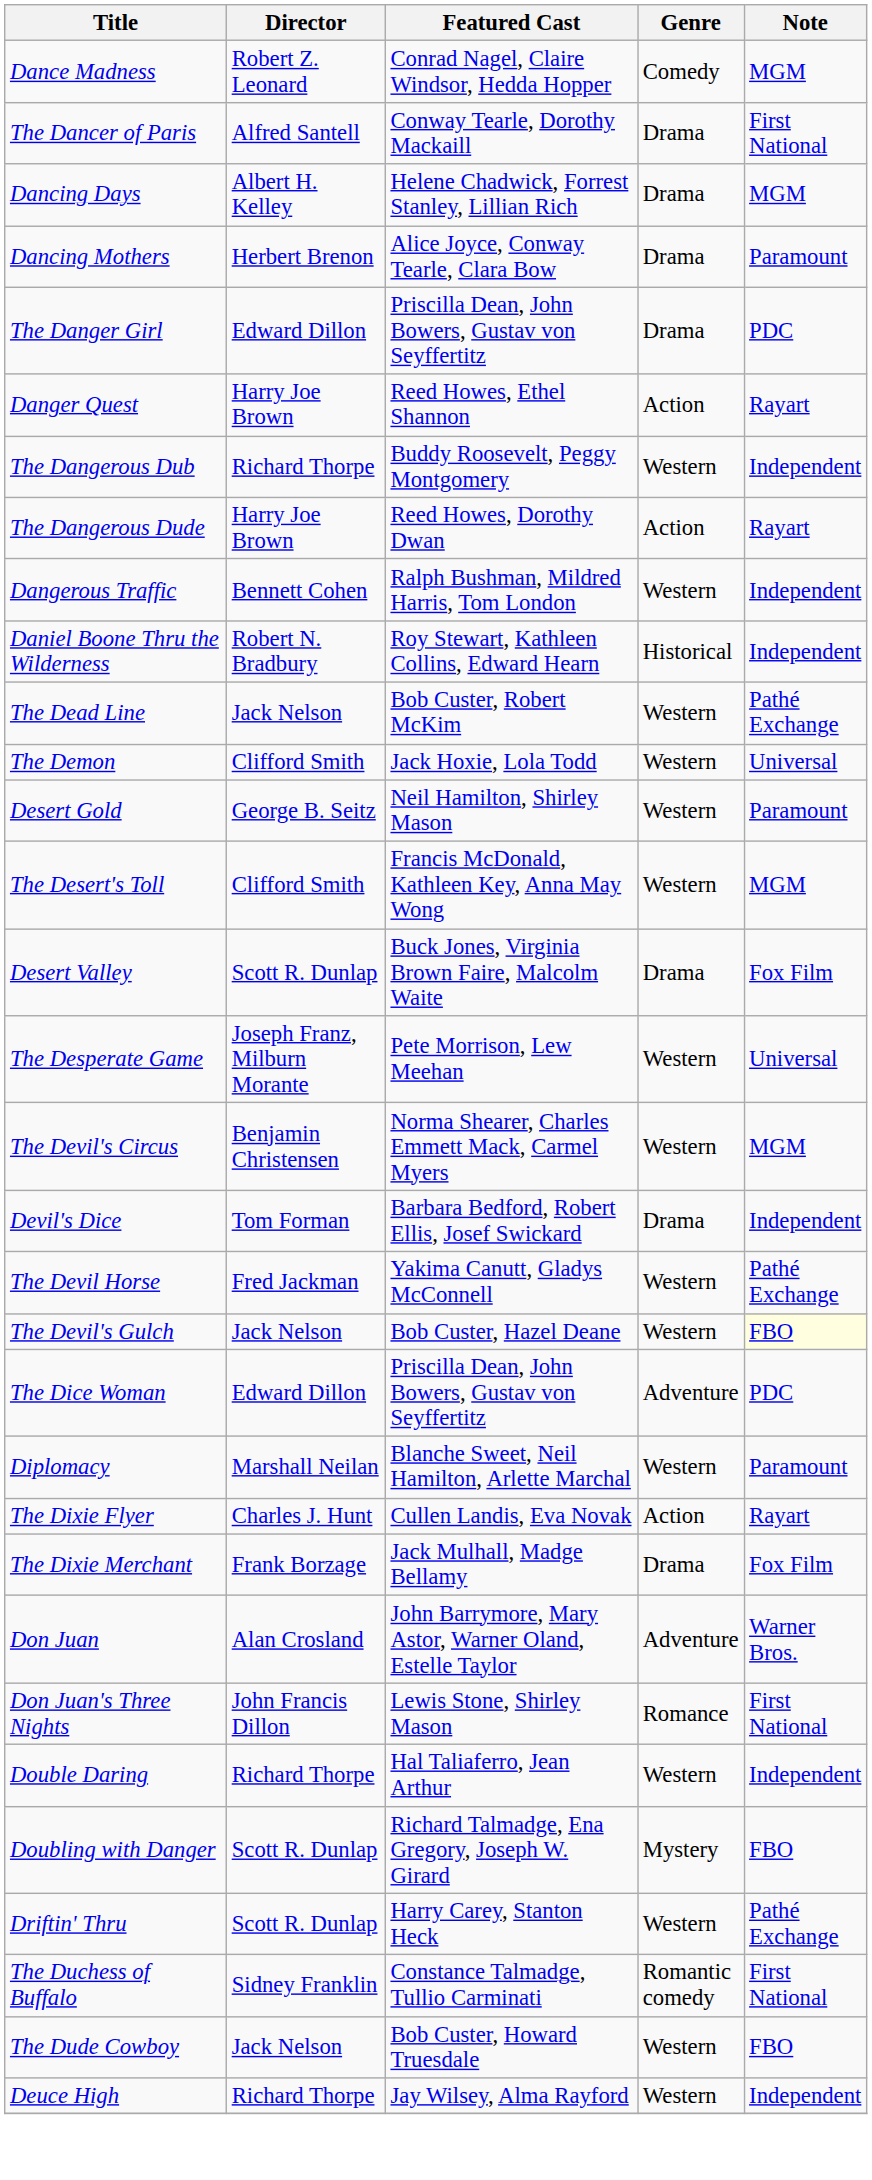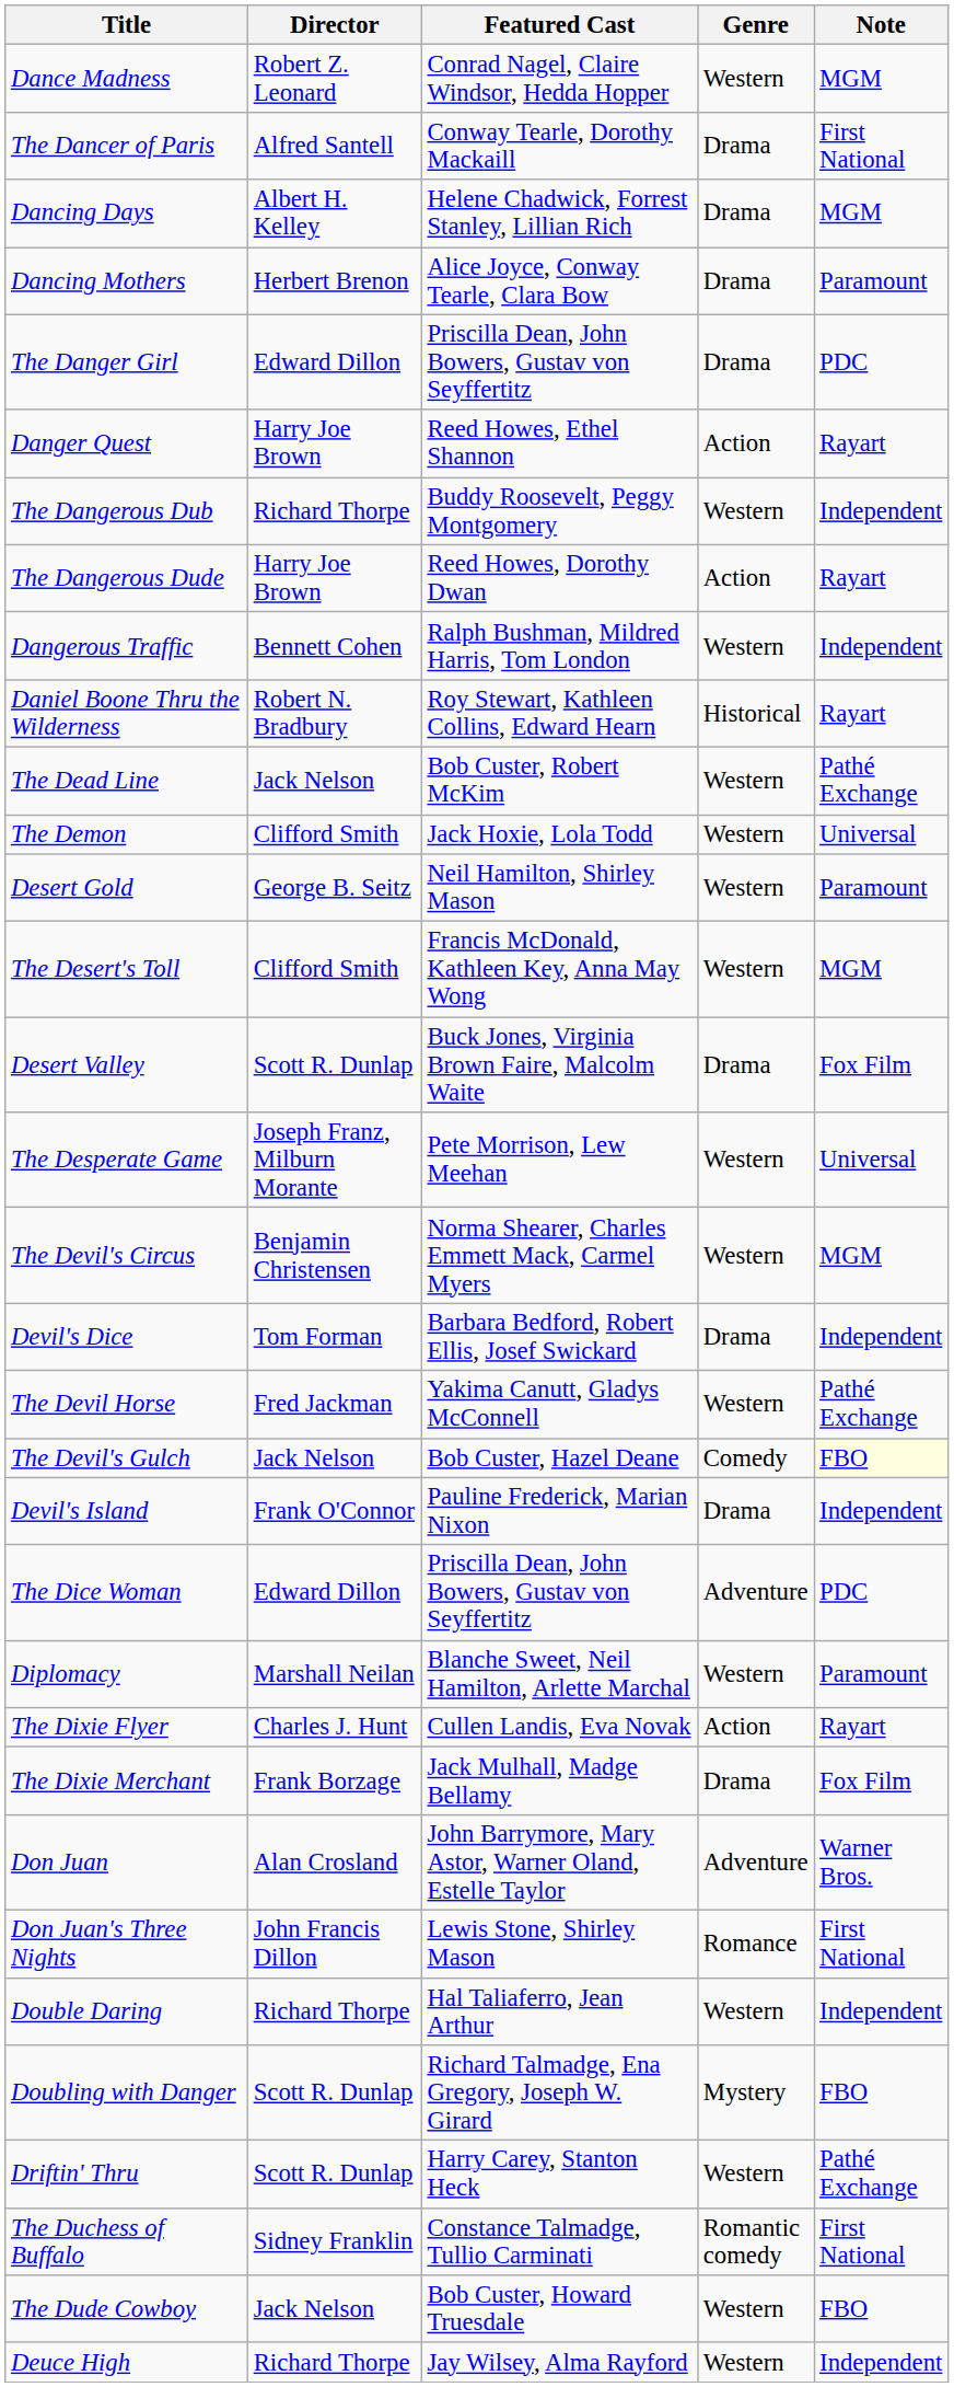 <table class="wikitable">
 <tr>
 <th style="width:30%;">Title</th>
 <th style="width:20%;">Director</th>
 <th style="width:34%;">Featured Cast</th>
 <th style="width:10%;">Genre</th>
 <th style="width:10%;">Note</th>
 </tr>
 <tr>
 <td><em><a href='#'>Dance Madness</a></em></td>
 <td><a href='#'>Robert Z. Leonard</a></td>
 <td><a href='#'>Conrad Nagel</a>, <a href='#'>Claire Windsor</a>, <a href='#'>Hedda Hopper</a></td>
-<td>Comedy</td>
+<td>Western</td>
 <td><a href='#'>MGM</a></td>
 </tr>
 <tr>
 <td><em><a href='#'>The Dancer of Paris</a></em></td>
 <td><a href='#'>Alfred Santell</a></td>
 <td><a href='#'>Conway Tearle</a>, <a href='#'>Dorothy Mackaill</a></td>
 <td>Drama</td>
 <td><a href='#'>First National</a></td>
 </tr>
 <tr>
 <td><em><a href='#'>Dancing Days</a></em></td>
 <td><a href='#'>Albert H. Kelley</a></td>
 <td><a href='#'>Helene Chadwick</a>, <a href='#'>Forrest Stanley</a>, <a href='#'>Lillian Rich</a></td>
 <td>Drama</td>
 <td><a href='#'>MGM</a></td>
 </tr>
 <tr>
 <td><em><a href='#'>Dancing Mothers</a></em></td>
 <td><a href='#'>Herbert Brenon</a></td>
 <td><a href='#'>Alice Joyce</a>, <a href='#'>Conway Tearle</a>, <a href='#'>Clara Bow</a></td>
 <td>Drama</td>
 <td><a href='#'>Paramount</a></td>
 </tr>
 <tr>
 <td><em><a href='#'>The Danger Girl</a></em></td>
 <td><a href='#'>Edward Dillon</a></td>
 <td><a href='#'>Priscilla Dean</a>, <a href='#'>John Bowers</a>, <a href='#'>Gustav von Seyffertitz</a></td>
 <td>Drama</td>
 <td><a href='#'>PDC</a></td>
 </tr>
 <tr>
 <td><em><a href='#'>Danger Quest</a></em></td>
 <td><a href='#'>Harry Joe Brown</a></td>
 <td><a href='#'>Reed Howes</a>, <a href='#'>Ethel Shannon</a></td>
 <td>Action</td>
 <td><a href='#'>Rayart</a></td>
 </tr>
 <tr>
 <td><em><a href='#'>The Dangerous Dub</a></em></td>
 <td><a href='#'>Richard Thorpe</a></td>
 <td><a href='#'>Buddy Roosevelt</a>, <a href='#'>Peggy Montgomery</a></td>
 <td>Western</td>
 <td><a href='#'>Independent</a></td>
 </tr>
 <tr>
 <td><em><a href='#'>The Dangerous Dude</a></em></td>
 <td><a href='#'>Harry Joe Brown</a></td>
 <td><a href='#'>Reed Howes</a>, <a href='#'>Dorothy Dwan</a></td>
 <td>Action</td>
 <td><a href='#'>Rayart</a></td>
 </tr>
 <tr>
 <td><em><a href='#'>Dangerous Traffic</a></em></td>
 <td><a href='#'>Bennett Cohen</a></td>
 <td><a href='#'>Ralph Bushman</a>, <a href='#'>Mildred Harris</a>, <a href='#'>Tom London</a></td>
 <td>Western</td>
 <td><a href='#'>Independent</a></td>
 </tr>
 <tr>
 <td><em><a href='#'>Daniel Boone Thru the Wilderness</a></em></td>
 <td><a href='#'>Robert N. Bradbury</a></td>
 <td><a href='#'>Roy Stewart</a>, <a href='#'>Kathleen Collins</a>, <a href='#'>Edward Hearn</a></td>
 <td>Historical</td>
-<td><a href='#'>Independent</a></td>
+<td><a href='#'>Rayart</a></td>
 </tr>
 <tr>
 <td><em><a href='#'>The Dead Line</a></em></td>
 <td><a href='#'>Jack Nelson</a></td>
 <td><a href='#'>Bob Custer</a>, <a href='#'>Robert McKim</a></td>
 <td>Western</td>
 <td><a href='#'>Pathé Exchange</a></td>
 </tr>
 <tr>
 <td><em><a href='#'>The Demon</a></em></td>
 <td><a href='#'>Clifford Smith</a></td>
 <td><a href='#'>Jack Hoxie</a>, <a href='#'>Lola Todd</a></td>
 <td>Western</td>
 <td><a href='#'>Universal</a></td>
 </tr>
 <tr>
 <td><em><a href='#'>Desert Gold</a></em></td>
 <td><a href='#'>George B. Seitz</a></td>
 <td><a href='#'>Neil Hamilton</a>, <a href='#'>Shirley Mason</a></td>
 <td>Western</td>
 <td><a href='#'>Paramount</a></td>
 </tr>
 <tr>
 <td><em><a href='#'>The Desert's Toll</a></em></td>
 <td><a href='#'>Clifford Smith</a></td>
 <td><a href='#'>Francis McDonald</a>, <a href='#'>Kathleen Key</a>, <a href='#'>Anna May Wong</a></td>
 <td>Western</td>
 <td><a href='#'>MGM</a></td>
 </tr>
 <tr>
 <td><em><a href='#'>Desert Valley</a></em></td>
 <td><a href='#'>Scott R. Dunlap</a></td>
 <td><a href='#'>Buck Jones</a>, <a href='#'>Virginia Brown Faire</a>, <a href='#'>Malcolm Waite</a></td>
 <td>Drama</td>
 <td><a href='#'>Fox Film</a></td>
 </tr>
 <tr>
 <td><em><a href='#'>The Desperate Game</a></em></td>
 <td><a href='#'>Joseph Franz</a>, <a href='#'>Milburn Morante</a></td>
 <td><a href='#'>Pete Morrison</a>, <a href='#'>Lew Meehan</a></td>
 <td>Western</td>
 <td><a href='#'>Universal</a></td>
 </tr>
 <tr>
 <td><em><a href='#'>The Devil's Circus</a></em></td>
 <td><a href='#'>Benjamin Christensen</a></td>
 <td><a href='#'>Norma Shearer</a>, <a href='#'>Charles Emmett Mack</a>, <a href='#'>Carmel Myers</a></td>
 <td>Western</td>
 <td><a href='#'>MGM</a></td>
 </tr>
 <tr>
 <td><em><a href='#'>Devil's Dice</a></em></td>
 <td><a href='#'>Tom Forman</a></td>
 <td><a href='#'>Barbara Bedford</a>, <a href='#'>Robert Ellis</a>, <a href='#'>Josef Swickard</a></td>
 <td>Drama</td>
 <td><a href='#'>Independent</a></td>
 </tr>
 <tr>
 <td><em><a href='#'>The Devil Horse</a></em></td>
 <td><a href='#'>Fred Jackman</a></td>
 <td><a href='#'>Yakima Canutt</a>, <a href='#'>Gladys McConnell</a></td>
 <td>Western</td>
 <td><a href='#'>Pathé Exchange</a></td>
 </tr>
 <tr>
 <td><em><a href='#'>The Devil's Gulch</a></em></td>
 <td><a href='#'>Jack Nelson</a></td>
 <td><a href='#'>Bob Custer</a>, <a href='#'>Hazel Deane</a></td>
-<td>Western</td>
+<td>Comedy</td>
 <td style="background: lightyellow;"><a href='#'>FBO</a></td>
+</tr>
+<tr>
+<td><em><a href='#'>Devil's Island</a></em></td>
+<td><a href='#'>Frank O'Connor</a></td>
+<td><a href='#'>Pauline Frederick</a>, <a href='#'>Marian Nixon</a></td>
+<td>Drama</td>
+<td><a href='#'>Independent</a></td>
 </tr>
 <tr>
 <td><em><a href='#'>The Dice Woman</a></em></td>
 <td><a href='#'>Edward Dillon</a></td>
 <td><a href='#'>Priscilla Dean</a>, <a href='#'>John Bowers</a>, <a href='#'>Gustav von Seyffertitz</a></td>
 <td>Adventure</td>
 <td><a href='#'>PDC</a></td>
 </tr>
 <tr>
 <td><em><a href='#'>Diplomacy</a></em></td>
 <td><a href='#'>Marshall Neilan</a></td>
 <td><a href='#'>Blanche Sweet</a>, <a href='#'>Neil Hamilton</a>, <a href='#'>Arlette Marchal</a></td>
 <td>Western</td>
 <td><a href='#'>Paramount</a></td>
 </tr>
 <tr>
 <td><em><a href='#'>The Dixie Flyer</a></em></td>
 <td><a href='#'>Charles J. Hunt</a></td>
 <td><a href='#'>Cullen Landis</a>, <a href='#'>Eva Novak</a></td>
 <td>Action</td>
 <td><a href='#'>Rayart</a></td>
 </tr>
 <tr>
 <td><em><a href='#'>The Dixie Merchant</a></em></td>
 <td><a href='#'>Frank Borzage</a></td>
 <td><a href='#'>Jack Mulhall</a>, <a href='#'>Madge Bellamy</a></td>
 <td>Drama</td>
 <td><a href='#'>Fox Film</a></td>
 </tr>
 <tr>
 <td><em><a href='#'>Don Juan</a></em></td>
 <td><a href='#'>Alan Crosland</a></td>
 <td><a href='#'>John Barrymore</a>, <a href='#'>Mary Astor</a>, <a href='#'>Warner Oland</a>, <a href='#'>Estelle Taylor</a></td>
 <td>Adventure</td>
 <td><a href='#'>Warner Bros.</a></td>
 </tr>
 <tr>
 <td><em><a href='#'>Don Juan's Three Nights</a></em></td>
 <td><a href='#'>John Francis Dillon</a></td>
 <td><a href='#'>Lewis Stone</a>, <a href='#'>Shirley Mason</a></td>
 <td>Romance</td>
 <td><a href='#'>First National</a></td>
 </tr>
 <tr>
 <td><em><a href='#'>Double Daring</a></em></td>
 <td><a href='#'>Richard Thorpe</a></td>
 <td><a href='#'>Hal Taliaferro</a>, <a href='#'>Jean Arthur</a></td>
 <td>Western</td>
 <td><a href='#'>Independent</a></td>
 </tr>
 <tr>
 <td><em><a href='#'>Doubling with Danger</a></em></td>
 <td><a href='#'>Scott R. Dunlap</a></td>
 <td><a href='#'>Richard Talmadge</a>, <a href='#'>Ena Gregory</a>, <a href='#'>Joseph W. Girard</a></td>
 <td>Mystery</td>
 <td><a href='#'>FBO</a></td>
 </tr>
 <tr>
 <td><em><a href='#'>Driftin' Thru</a></em></td>
 <td><a href='#'>Scott R. Dunlap</a></td>
 <td><a href='#'>Harry Carey</a>, <a href='#'>Stanton Heck</a></td>
 <td>Western</td>
 <td><a href='#'>Pathé Exchange</a></td>
 </tr>
 <tr>
 <td><em><a href='#'>The Duchess of Buffalo</a></em></td>
 <td><a href='#'>Sidney Franklin</a></td>
 <td><a href='#'>Constance Talmadge</a>, <a href='#'>Tullio Carminati</a></td>
 <td>Romantic comedy</td>
 <td><a href='#'>First National</a></td>
 </tr>
 <tr>
 <td><em><a href='#'>The Dude Cowboy</a></em></td>
 <td><a href='#'>Jack Nelson</a></td>
 <td><a href='#'>Bob Custer</a>, <a href='#'>Howard Truesdale</a></td>
 <td>Western</td>
 <td><a href='#'>FBO</a></td>
 </tr>
 <tr>
 <td><em><a href='#'>Deuce High</a></em></td>
 <td><a href='#'>Richard Thorpe</a></td>
 <td><a href='#'>Jay Wilsey</a>, <a href='#'>Alma Rayford</a></td>
 <td>Western</td>
 <td><a href='#'>Independent</a></td>
 </tr>
 <tr>
 </tr>
 </table>
